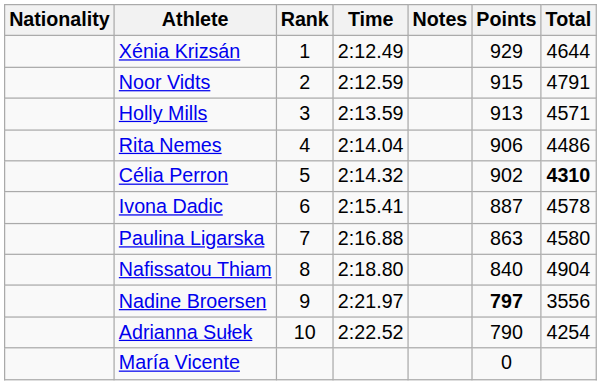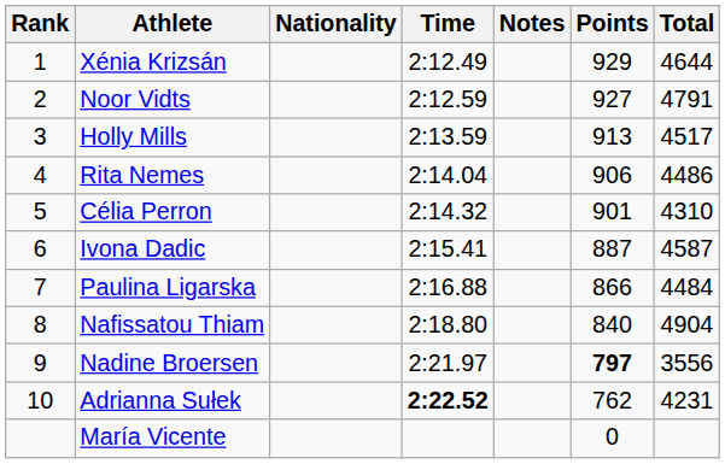 <table class="wikitable sortable" style="text-align:center">
 <tr>
+<th>Rank</th>
+<th>Athlete</th>
 <th>Nationality</th>
-<th>Athlete</th>
-<th>Rank</th>
 <th>Time</th>
 <th>Notes</th>
 <th>Points</th>
 <th>Total</th>
 </tr>
 <tr>
+<td>1</td>
+<td align=left><a href='#'>Xénia Krizsán</a></td>
 <td align=left></td>
-<td align=left><a href='#'>Xénia Krizsán</a></td>
-<td>1</td>
 <td>2:12.49</td>
 <td></td>
 <td>929</td>
 <td>4644</td>
 </tr>
 <tr>
+<td>2</td>
+<td align=left><a href='#'>Noor Vidts</a></td>
 <td align=left></td>
-<td align=left><a href='#'>Noor Vidts</a></td>
-<td>2</td>
 <td>2:12.59</td>
 <td></td>
-<td>915</td>
+<td>927</td>
 <td>4791</td>
 </tr>
 <tr>
+<td>3</td>
+<td align=left><a href='#'>Holly Mills</a></td>
 <td align=left></td>
-<td align=left><a href='#'>Holly Mills</a></td>
-<td>3</td>
 <td>2:13.59</td>
 <td></td>
 <td>913</td>
-<td>4571</td>
+<td>4517</td>
 </tr>
 <tr>
+<td>4</td>
+<td align=left><a href='#'>Rita Nemes</a></td>
 <td align=left></td>
-<td align=left><a href='#'>Rita Nemes</a></td>
-<td>4</td>
 <td>2:14.04</td>
 <td></td>
 <td>906</td>
 <td>4486</td>
 </tr>
 <tr>
+<td>5</td>
+<td align=left><a href='#'>Célia Perron</a></td>
 <td align=left></td>
-<td align=left><a href='#'>Célia Perron</a></td>
-<td>5</td>
 <td>2:14.32</td>
 <td></td>
-<td>902</td>
-<td><strong>4310</strong></td>
+<td>901</td>
+<td>4310</td>
 </tr>
 <tr>
+<td>6</td>
+<td align=left><a href='#'>Ivona Dadic</a></td>
 <td align=left></td>
-<td align=left><a href='#'>Ivona Dadic</a></td>
-<td>6</td>
 <td>2:15.41</td>
 <td></td>
 <td>887</td>
-<td>4578</td>
+<td>4587</td>
 </tr>
 <tr>
+<td>7</td>
+<td align=left><a href='#'>Paulina Ligarska</a></td>
 <td align=left></td>
-<td align=left><a href='#'>Paulina Ligarska</a></td>
-<td>7</td>
 <td>2:16.88</td>
 <td></td>
-<td>863</td>
-<td>4580</td>
+<td>866</td>
+<td>4484</td>
 </tr>
 <tr>
+<td>8</td>
+<td align=left><a href='#'>Nafissatou Thiam</a></td>
 <td align=left></td>
-<td align=left><a href='#'>Nafissatou Thiam</a></td>
-<td>8</td>
 <td>2:18.80</td>
 <td></td>
 <td>840</td>
 <td>4904</td>
 </tr>
 <tr>
+<td>9</td>
+<td align=left><a href='#'>Nadine Broersen</a></td>
 <td align=left></td>
-<td align=left><a href='#'>Nadine Broersen</a></td>
-<td>9</td>
 <td>2:21.97</td>
 <td></td>
 <td><strong>797</strong></td>
 <td>3556</td>
 </tr>
 <tr>
+<td>10</td>
+<td align=left><a href='#'>Adrianna Sułek</a></td>
 <td align=left></td>
-<td align=left><a href='#'>Adrianna Sułek</a></td>
-<td>10</td>
-<td>2:22.52</td>
+<td><strong>2:22.52</strong></td>
 <td></td>
-<td>790</td>
-<td>4254</td>
+<td>762</td>
+<td>4231</td>
 </tr>
 <tr>
+<td></td>
+<td align=left><a href='#'>María Vicente</a></td>
 <td align=left></td>
-<td align=left><a href='#'>María Vicente</a></td>
-<td></td>
 <td></td>
 <td></td>
 <td>0</td>
 <td></td>
 </tr>
 </table>
